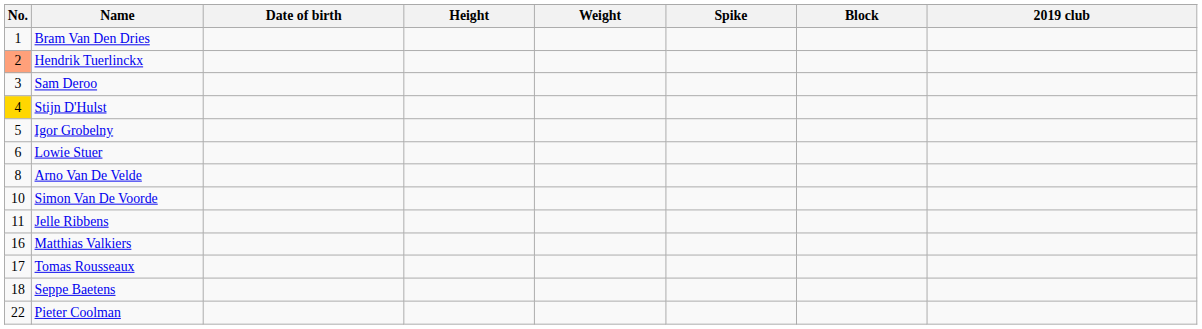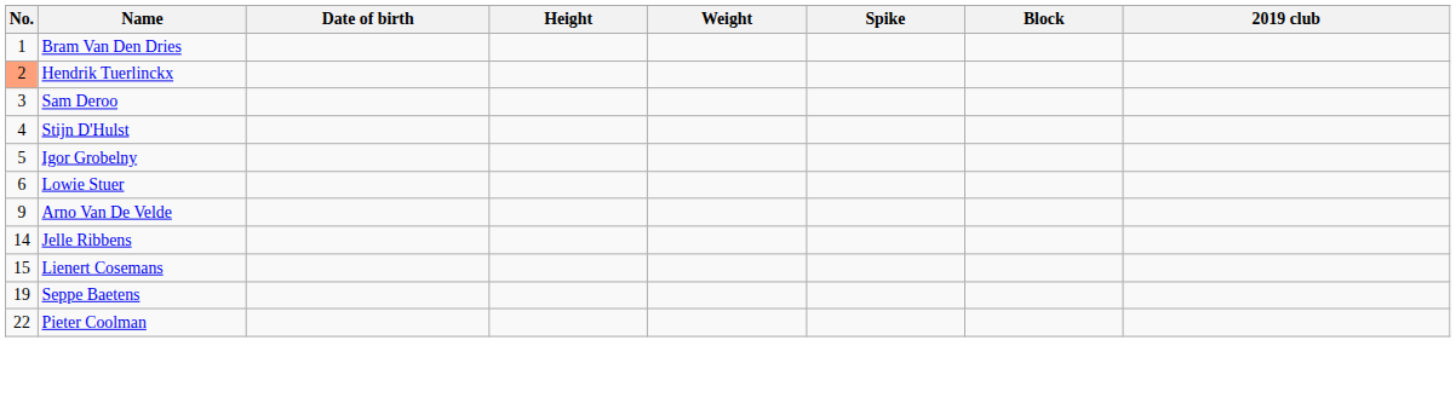 <table class="wikitable sortable" style="font-size:90%; text-align:center;">
 <tr>
 </tr>
 <tr>
 <th>No.</th>
 <th style="width:12em">Name</th>
 <th style="width:14em">Date of birth</th>
 <th style="width:9em">Height</th>
 <th style="width:9em">Weight</th>
 <th style="width:9em">Spike</th>
 <th style="width:9em">Block</th>
 <th style="width:19em">2019 club</th>
 </tr>
 <tr>
 <td>1</td>
 <td align=left><a href='#'>Bram Van Den Dries</a></td>
 <td></td>
 <td></td>
 <td></td>
 <td></td>
 <td></td>
 <td></td>
 </tr>
 <tr>
 <td style="background: lightsalmon;">2</td>
 <td align=left><a href='#'>Hendrik Tuerlinckx</a></td>
 <td></td>
 <td></td>
 <td></td>
 <td></td>
 <td></td>
 <td></td>
 </tr>
 <tr>
 <td>3</td>
 <td align=left><a href='#'>Sam Deroo</a></td>
 <td></td>
 <td></td>
 <td></td>
 <td></td>
 <td></td>
 <td></td>
 </tr>
 <tr>
-<td style="background: gold;">4</td>
+<td>4</td>
 <td align=left><a href='#'>Stijn D'Hulst</a></td>
 <td></td>
 <td></td>
 <td></td>
 <td></td>
 <td></td>
 <td></td>
 </tr>
 <tr>
 <td>5</td>
 <td align=left><a href='#'>Igor Grobelny</a></td>
 <td></td>
 <td></td>
 <td></td>
 <td></td>
 <td></td>
 <td></td>
 </tr>
 <tr>
 <td>6</td>
 <td align=left><a href='#'>Lowie Stuer</a></td>
 <td></td>
 <td></td>
 <td></td>
 <td></td>
 <td></td>
 <td></td>
 </tr>
 <tr>
-<td>8</td>
+<td>9</td>
 <td align=left><a href='#'>Arno Van De Velde</a></td>
 <td></td>
 <td></td>
 <td></td>
 <td></td>
 <td></td>
 <td></td>
 </tr>
 <tr>
-<td>10</td>
-<td align=left><a href='#'>Simon Van De Voorde</a></td>
-<td></td>
-<td></td>
-<td></td>
-<td></td>
-<td></td>
-<td></td>
-</tr>
-<tr>
-<td>11</td>
+<td>14</td>
 <td align=left><a href='#'>Jelle Ribbens</a></td>
 <td></td>
 <td></td>
 <td></td>
 <td></td>
 <td></td>
 <td></td>
 </tr>
 <tr>
-<td>16</td>
-<td align=left><a href='#'>Matthias Valkiers</a></td>
+<td>15</td>
+<td align=left><a href='#'>Lienert Cosemans</a></td>
 <td></td>
 <td></td>
 <td></td>
 <td></td>
 <td></td>
 <td></td>
 </tr>
 <tr>
-<td>17</td>
-<td align=left><a href='#'>Tomas Rousseaux</a></td>
-<td></td>
-<td></td>
-<td></td>
-<td></td>
-<td></td>
-<td></td>
-</tr>
-<tr>
-<td>18</td>
+<td>19</td>
 <td align=left><a href='#'>Seppe Baetens</a></td>
 <td></td>
 <td></td>
 <td></td>
 <td></td>
 <td></td>
 <td></td>
 </tr>
 <tr>
 <td>22</td>
 <td align=left><a href='#'>Pieter Coolman</a></td>
 <td></td>
 <td></td>
 <td></td>
 <td></td>
 <td></td>
 <td></td>
 </tr>
 </table>
